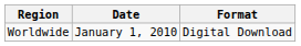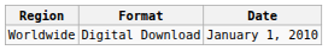 <table class="wikitable">
 <tr>
 <th>Region</th>
+<th>Format</th>
 <th>Date</th>
-<th>Format</th>
 </tr>
 <tr>
 <td>Worldwide</td>
+<td>Digital Download</td>
 <td>January 1, 2010</td>
-<td>Digital Download</td>
 </tr>
 </table>
